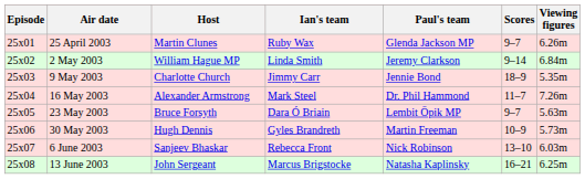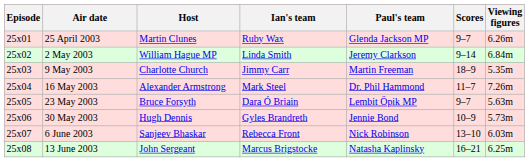 <table class="wikitable"  style="width:840px; background:#fdd;">
 <tr>
 <th style="width:5%;">Episode</th>
 <th style="width:21%;">Air date</th>
 <th style="width:22%;">Host</th>
 <th style="width:23%;">Ian's team</th>
 <th style="width:23%;">Paul's team</th>
 <th style="width:5%;">Scores</th>
 <th style="width:120%;">Viewing figures</th>
 </tr>
 <tr>
 <td>25x01</td>
 <td>25 April 2003</td>
 <td><a href='#'>Martin Clunes</a></td>
 <td><a href='#'>Ruby Wax</a></td>
 <td><a href='#'>Glenda Jackson MP</a></td>
 <td>9–7</td>
 <td>6.26m</td>
 </tr>
 <tr style="background:#dfd;">
 <td>25x02</td>
 <td>2 May 2003</td>
 <td><a href='#'>William Hague MP</a></td>
 <td><a href='#'>Linda Smith</a></td>
 <td><a href='#'>Jeremy Clarkson</a></td>
 <td>9–14</td>
 <td>6.84m</td>
 </tr>
 <tr>
 <td>25x03</td>
 <td>9 May 2003</td>
 <td><a href='#'>Charlotte Church</a></td>
 <td><a href='#'>Jimmy Carr</a></td>
-<td><a href='#'>Jennie Bond</a></td>
+<td><a href='#'>Martin Freeman</a></td>
 <td>18–9</td>
 <td>5.35m</td>
 </tr>
 <tr>
 <td>25x04</td>
 <td>16 May 2003</td>
 <td><a href='#'>Alexander Armstrong</a></td>
 <td><a href='#'>Mark Steel</a></td>
 <td><a href='#'>Dr. Phil Hammond</a></td>
 <td>11–7</td>
 <td>7.26m</td>
 </tr>
 <tr>
 <td>25x05</td>
 <td>23 May 2003</td>
 <td><a href='#'>Bruce Forsyth</a></td>
 <td><a href='#'>Dara Ó Briain</a></td>
 <td><a href='#'>Lembit Öpik MP</a></td>
 <td>9–7</td>
 <td>5.63m</td>
 </tr>
 <tr>
 <td>25x06</td>
 <td>30 May 2003</td>
 <td><a href='#'>Hugh Dennis</a></td>
 <td><a href='#'>Gyles Brandreth</a></td>
-<td><a href='#'>Martin Freeman</a></td>
+<td><a href='#'>Jennie Bond</a></td>
 <td>10–9</td>
 <td>5.73m</td>
 </tr>
 <tr>
 <td>25x07</td>
 <td>6 June 2003</td>
 <td><a href='#'>Sanjeev Bhaskar</a></td>
 <td><a href='#'>Rebecca Front</a></td>
 <td><a href='#'>Nick Robinson</a></td>
 <td>13–10</td>
 <td>6.03m</td>
 </tr>
 <tr style="background:#dfd;">
 <td>25x08</td>
 <td>13 June 2003</td>
 <td><a href='#'>John Sergeant</a></td>
 <td><a href='#'>Marcus Brigstocke</a></td>
 <td><a href='#'>Natasha Kaplinsky</a></td>
 <td>16–21</td>
 <td>6.25m</td>
 </tr>
 </table>
